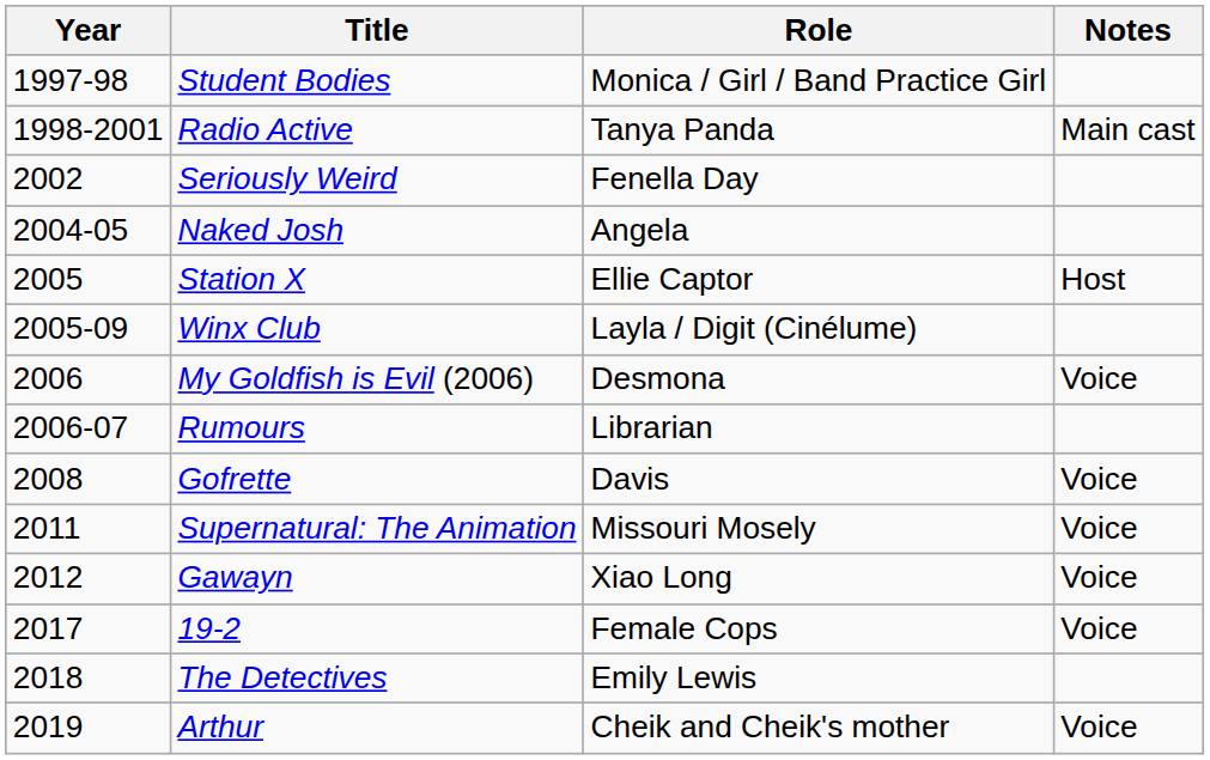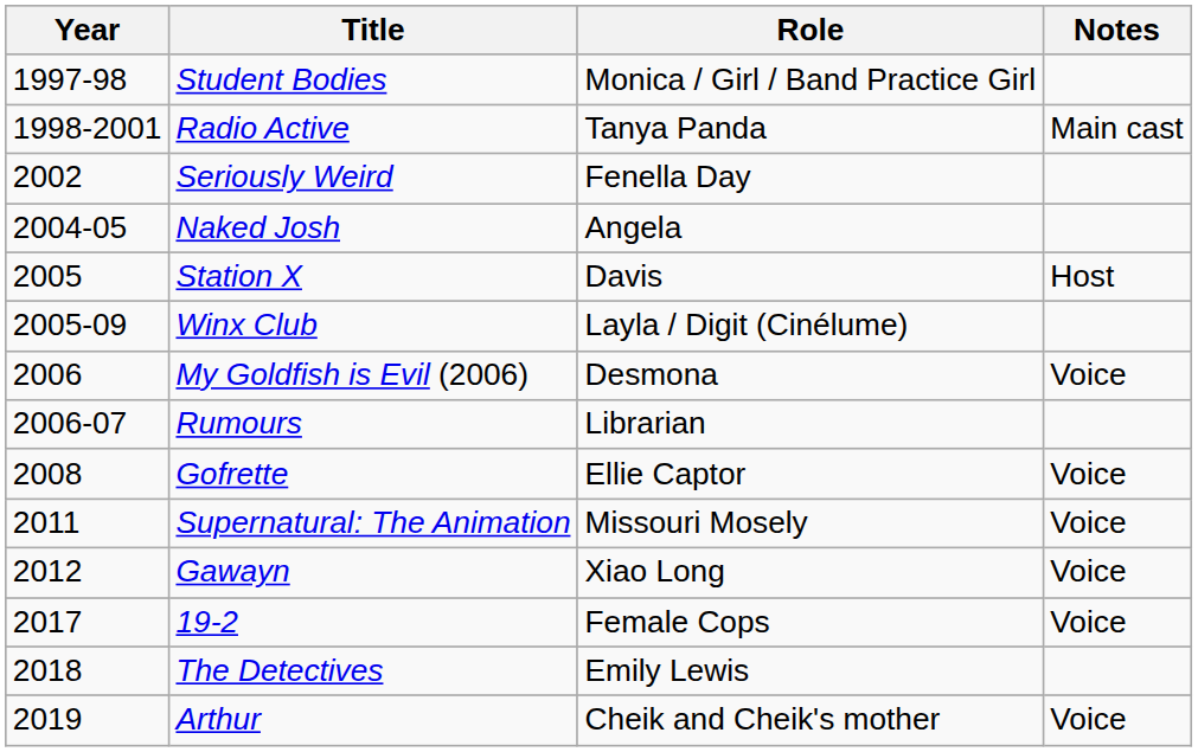 <table class="wikitable sortable">
 <tr>
 <th>Year</th>
 <th>Title</th>
 <th>Role</th>
 <th class="unsortable">Notes</th>
 </tr>
 <tr>
 <td>1997-98</td>
 <td><em><a href='#'>Student Bodies</a></em></td>
 <td>Monica / Girl / Band Practice Girl</td>
 <td></td>
 </tr>
 <tr>
 <td>1998-2001</td>
 <td><em><a href='#'>Radio Active</a></em></td>
 <td>Tanya Panda</td>
 <td>Main cast</td>
 </tr>
 <tr>
 <td>2002</td>
 <td><em><a href='#'>Seriously Weird</a></em></td>
 <td>Fenella Day</td>
 <td></td>
 </tr>
 <tr>
 <td>2004-05</td>
 <td><em><a href='#'>Naked Josh</a></em></td>
 <td>Angela</td>
 <td></td>
 </tr>
 <tr>
 <td>2005</td>
 <td><em><a href='#'>Station X</a></em></td>
-<td>Ellie Captor</td>
+<td>Davis</td>
 <td>Host</td>
 </tr>
 <tr>
 <td>2005-09</td>
 <td><em><a href='#'>Winx Club</a></em></td>
 <td>Layla / Digit (Cinélume)</td>
 <td></td>
 </tr>
 <tr>
 <td>2006</td>
 <td><em><a href='#'>My Goldfish is Evil</a></em> (2006)</td>
 <td>Desmona</td>
 <td>Voice</td>
 </tr>
 <tr>
 <td>2006-07</td>
 <td><em><a href='#'>Rumours</a></em></td>
 <td>Librarian</td>
 <td></td>
 </tr>
 <tr>
 <td>2008</td>
 <td><em><a href='#'>Gofrette</a></em></td>
-<td>Davis</td>
+<td>Ellie Captor</td>
 <td>Voice</td>
 </tr>
 <tr>
 <td>2011</td>
 <td><em><a href='#'>Supernatural: The Animation</a></em></td>
 <td>Missouri Mosely</td>
 <td>Voice</td>
 </tr>
 <tr>
 <td>2012</td>
 <td><em><a href='#'>Gawayn</a></em></td>
 <td>Xiao Long</td>
 <td>Voice</td>
 </tr>
 <tr>
 <td>2017</td>
 <td><em><a href='#'>19-2</a></em></td>
 <td>Female Cops</td>
 <td>Voice</td>
 </tr>
 <tr>
 <td>2018</td>
 <td data-sort-value="Detectives, The"><em><a href='#'>The Detectives</a></em></td>
 <td>Emily Lewis</td>
 <td></td>
 </tr>
 <tr>
 <td>2019</td>
 <td><em><a href='#'>Arthur</a></em></td>
 <td>Cheik and Cheik's mother</td>
 <td>Voice</td>
 </tr>
 </table>
